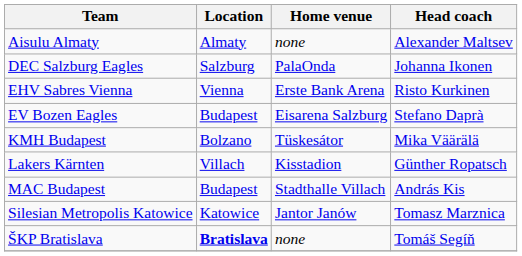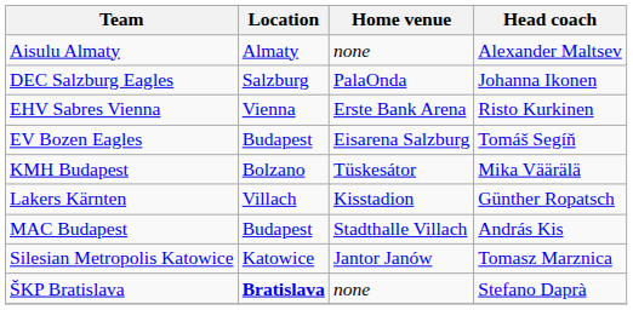 <table class="wikitable sortable" width="">
 <tr>
 <th>Team</th>
 <th>Location</th>
 <th>Home venue</th>
 <th>Head coach</th>
 </tr>
 <tr>
 <td><a href='#'>Aisulu Almaty</a></td>
 <td> <a href='#'>Almaty</a></td>
 <td><em>none</em></td>
 <td><a href='#'>Alexander Maltsev</a></td>
 </tr>
 <tr>
 <td><a href='#'>DEC Salzburg Eagles</a></td>
 <td> <a href='#'>Salzburg</a></td>
 <td><a href='#'>PalaOnda</a></td>
 <td><a href='#'>Johanna Ikonen</a></td>
 </tr>
 <tr>
 <td><a href='#'>EHV Sabres Vienna</a></td>
 <td> <a href='#'>Vienna</a></td>
 <td><a href='#'>Erste Bank Arena</a></td>
 <td><a href='#'>Risto Kurkinen</a></td>
 </tr>
 <tr>
 <td><a href='#'>EV Bozen Eagles</a></td>
 <td> <a href='#'>Budapest</a></td>
 <td><a href='#'>Eisarena Salzburg</a></td>
-<td><a href='#'>Stefano Daprà</a></td>
+<td><a href='#'>Tomáš Segíň</a></td>
 </tr>
 <tr>
 <td><a href='#'>KMH Budapest</a></td>
 <td> <a href='#'>Bolzano</a></td>
 <td><a href='#'>Tüskesátor</a></td>
 <td><a href='#'>Mika Väärälä</a></td>
 </tr>
 <tr>
 <td><a href='#'>Lakers Kärnten</a></td>
 <td> <a href='#'>Villach</a></td>
 <td><a href='#'>Kisstadion</a></td>
 <td><a href='#'>Günther Ropatsch</a></td>
 </tr>
 <tr>
 <td><a href='#'>MAC Budapest</a></td>
 <td> <a href='#'>Budapest</a></td>
 <td><a href='#'>Stadthalle Villach</a></td>
 <td><a href='#'>András Kis</a></td>
 </tr>
 <tr>
 <td><a href='#'>Silesian Metropolis Katowice</a></td>
 <td> <a href='#'>Katowice</a></td>
 <td><a href='#'>Jantor Janów</a></td>
 <td><a href='#'>Tomasz Marznica</a></td>
 </tr>
 <tr>
 <td><a href='#'>ŠKP Bratislava</a></td>
 <td><strong> <a href='#'>Bratislava</a></strong></td>
 <td><em>none</em></td>
-<td><a href='#'>Tomáš Segíň</a></td>
+<td><a href='#'>Stefano Daprà</a></td>
 </tr>
 <tr>
 </tr>
 </table>
